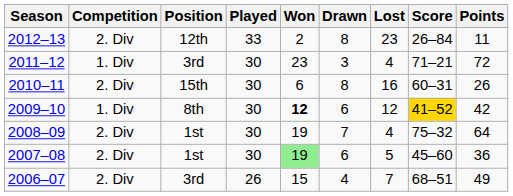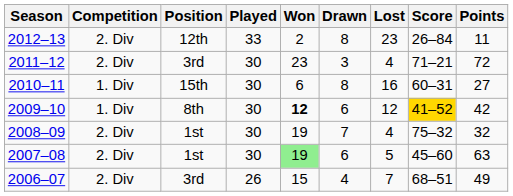 <table class="wikitable" style="text-align: center;">
 <tr>
 <th>Season</th>
 <th>Competition</th>
 <th>Position</th>
 <th>Played</th>
 <th>Won</th>
 <th>Drawn</th>
 <th>Lost</th>
 <th>Score</th>
 <th>Points</th>
 </tr>
 <tr>
 <td !colspan="2"><a href='#'>2012–13</a></td>
 <td>2. Div</td>
 <td>12th</td>
 <td>33</td>
 <td>2</td>
 <td>8</td>
 <td>23</td>
 <td>26–84</td>
 <td>11</td>
 </tr>
 <tr>
 <td !colspan="2"><a href='#'>2011–12</a></td>
-<td>1. Div</td>
+<td>2. Div</td>
 <td>3rd</td>
 <td>30</td>
 <td>23</td>
 <td>3</td>
 <td>4</td>
 <td>71–21</td>
 <td>72</td>
 </tr>
 <tr>
 <td !colspan="2"><a href='#'>2010–11</a></td>
-<td>2. Div</td>
+<td>1. Div</td>
 <td>15th</td>
 <td>30</td>
 <td>6</td>
 <td>8</td>
 <td>16</td>
 <td>60–31</td>
-<td>26</td>
+<td>27</td>
 </tr>
 <tr>
 <td !colspan="2"><a href='#'>2009–10</a></td>
 <td>1. Div</td>
 <td>8th</td>
 <td>30</td>
 <td><strong>12</strong></td>
 <td>6</td>
 <td>12</td>
 <td style="background: gold;">41–52</td>
 <td>42</td>
 </tr>
 <tr>
 <td !colspan="2"><a href='#'>2008–09</a></td>
 <td>2. Div</td>
 <td>1st</td>
 <td>30</td>
 <td>19</td>
 <td>7</td>
 <td>4</td>
 <td>75–32</td>
-<td>64</td>
+<td>32</td>
 </tr>
 <tr>
 <td !colspan="2"><a href='#'>2007–08</a></td>
 <td>2. Div</td>
 <td>1st</td>
 <td>30</td>
 <td style="background: lightgreen;">19</td>
 <td>6</td>
 <td>5</td>
 <td>45–60</td>
-<td>36</td>
+<td>63</td>
 </tr>
 <tr>
 <td !colspan="2"><a href='#'>2006–07</a></td>
 <td>2. Div</td>
 <td>3rd</td>
 <td>26</td>
 <td>15</td>
 <td>4</td>
 <td>7</td>
 <td>68–51</td>
 <td>49</td>
 </tr>
 </table>
